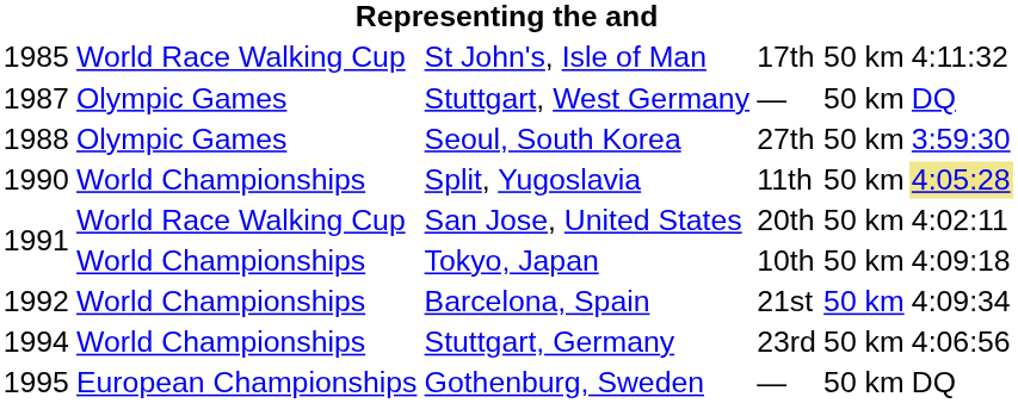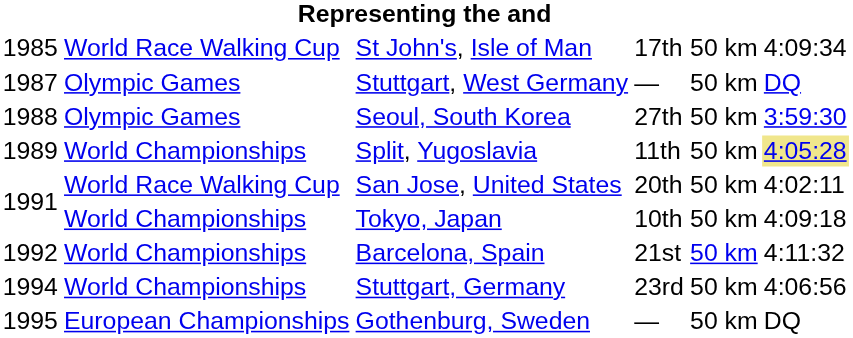 <table>
 <tr>
 <th colspan="6">Representing the  and </th>
 </tr>
 <tr>
 <td>1985</td>
 <td><a href='#'>World Race Walking Cup</a></td>
 <td><a href='#'>St John's</a>, <a href='#'>Isle of Man</a></td>
 <td>17th</td>
 <td>50 km</td>
-<td>4:11:32</td>
+<td>4:09:34</td>
 </tr>
 <tr>
 <td>1987</td>
 <td><a href='#'>Olympic Games</a></td>
 <td><a href='#'>Stuttgart</a>, <a href='#'>West Germany</a></td>
 <td>—</td>
 <td>50 km</td>
 <td><a href='#'>DQ</a></td>
 </tr>
 <tr>
 <td>1988</td>
 <td><a href='#'>Olympic Games</a></td>
 <td><a href='#'>Seoul, South Korea</a></td>
 <td>27th</td>
 <td>50 km</td>
 <td><a href='#'>3:59:30</a></td>
 </tr>
 <tr>
-<td>1990</td>
+<td>1989</td>
 <td><a href='#'>World Championships</a></td>
 <td><a href='#'>Split</a>, <a href='#'>Yugoslavia</a></td>
 <td>11th</td>
 <td>50 km</td>
 <td style="background: khaki;"><a href='#'>4:05:28</a></td>
 </tr>
 <tr>
 <td rowspan=2>1991</td>
 <td><a href='#'>World Race Walking Cup</a></td>
 <td><a href='#'>San Jose</a>, <a href='#'>United States</a></td>
 <td>20th</td>
 <td>50 km</td>
 <td>4:02:11</td>
 </tr>
 <tr>
 <td><a href='#'>World Championships</a></td>
 <td><a href='#'>Tokyo, Japan</a></td>
 <td>10th</td>
 <td>50 km</td>
 <td>4:09:18</td>
 </tr>
 <tr>
 <td>1992</td>
 <td><a href='#'>World Championships</a></td>
 <td><a href='#'>Barcelona, Spain</a></td>
 <td>21st</td>
 <td><a href='#'>50 km</a></td>
-<td>4:09:34</td>
+<td>4:11:32</td>
 </tr>
 <tr>
 <td>1994</td>
 <td><a href='#'>World Championships</a></td>
 <td><a href='#'>Stuttgart, Germany</a></td>
 <td>23rd</td>
 <td>50 km</td>
 <td>4:06:56</td>
 </tr>
 <tr>
 <td>1995</td>
 <td><a href='#'>European Championships</a></td>
 <td><a href='#'>Gothenburg, Sweden</a></td>
 <td>—</td>
 <td>50 km</td>
 <td>DQ</td>
 </tr>
 </table>
